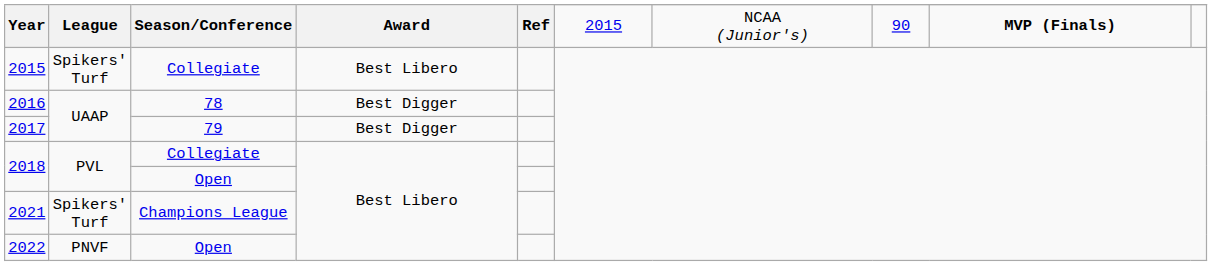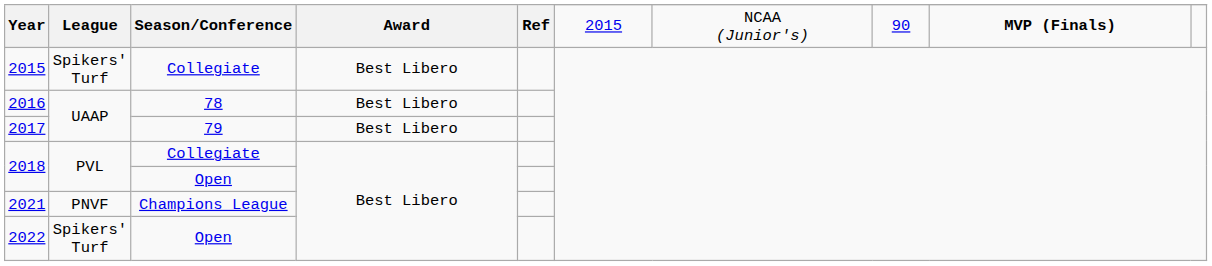 <table class="wikitable sortable" style="text-align:center" width="80%">
 <tr>
 <th style="width:5px;" rowspan="2">Year</th>
 <th style="width:25px;" rowspan="2">League</th>
 <th style="width:100px;" rowspan="2">Season/Conference</th>
 <th style="width:180px;" rowspan="2">Award</th>
 <th style="width:25px;" rowspan="2">Ref</th>
 </tr>
 <tr align=center>
 <td><a href='#'>2015</a></td>
 <td>NCAA <br><em>(Junior's)</em></td>
 <td><a href='#'>90</a></td>
 <td><strong>MVP (Finals)</strong></td>
 <td></td>
 </tr>
 <tr align =center>
 <td><a href='#'>2015</a></td>
 <td>Spikers' Turf</td>
 <td><a href='#'>Collegiate</a></td>
 <td>Best Libero</td>
 <td></td>
 </tr>
 <tr align=center>
 <td><a href='#'>2016</a></td>
 <td rowspan=2>UAAP</td>
 <td><a href='#'>78</a></td>
-<td>Best Digger</td>
+<td>Best Libero</td>
 <td></td>
 </tr>
 <tr align=center>
 <td><a href='#'>2017</a></td>
 <td><a href='#'>79</a></td>
-<td>Best Digger</td>
+<td>Best Libero</td>
 <td></td>
 </tr>
 <tr align=center>
 <td rowspan=2><a href='#'>2018</a></td>
 <td rowspan=2>PVL</td>
 <td><a href='#'>Collegiate</a></td>
 <td rowspan=4>Best Libero</td>
 <td></td>
 </tr>
 <tr align=center>
 <td><a href='#'>Open</a></td>
 <td></td>
 </tr>
 <tr align=center>
 <td><a href='#'>2021</a></td>
-<td>Spikers' Turf</td>
+<td>PNVF</td>
 <td><a href='#'>Champions League</a></td>
 <td></td>
 </tr>
 <tr align=center>
 <td><a href='#'>2022</a></td>
-<td>PNVF</td>
+<td>Spikers' Turf</td>
 <td><a href='#'>Open</a></td>
 <td></td>
 </tr>
 </table>
